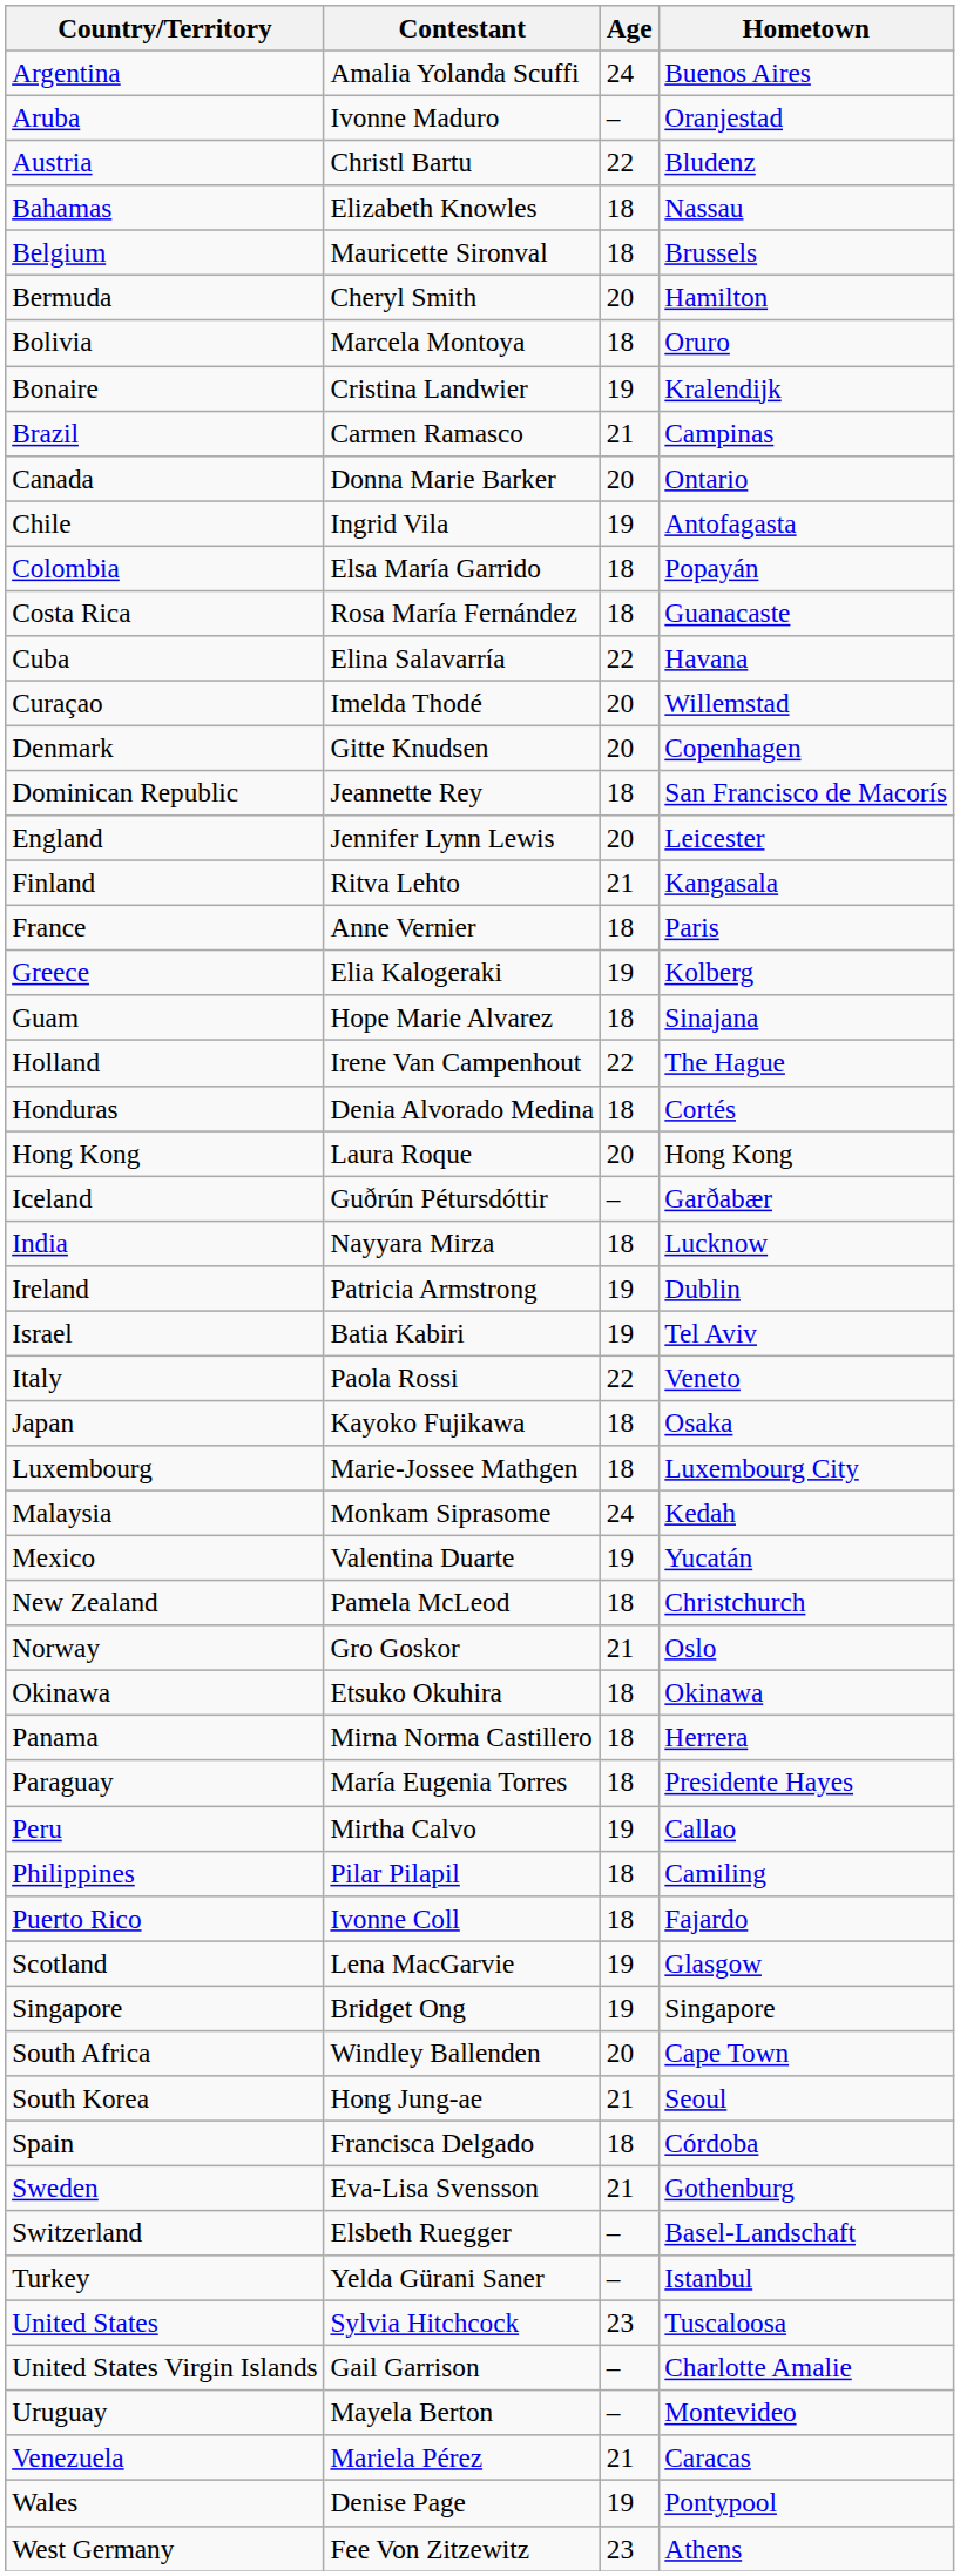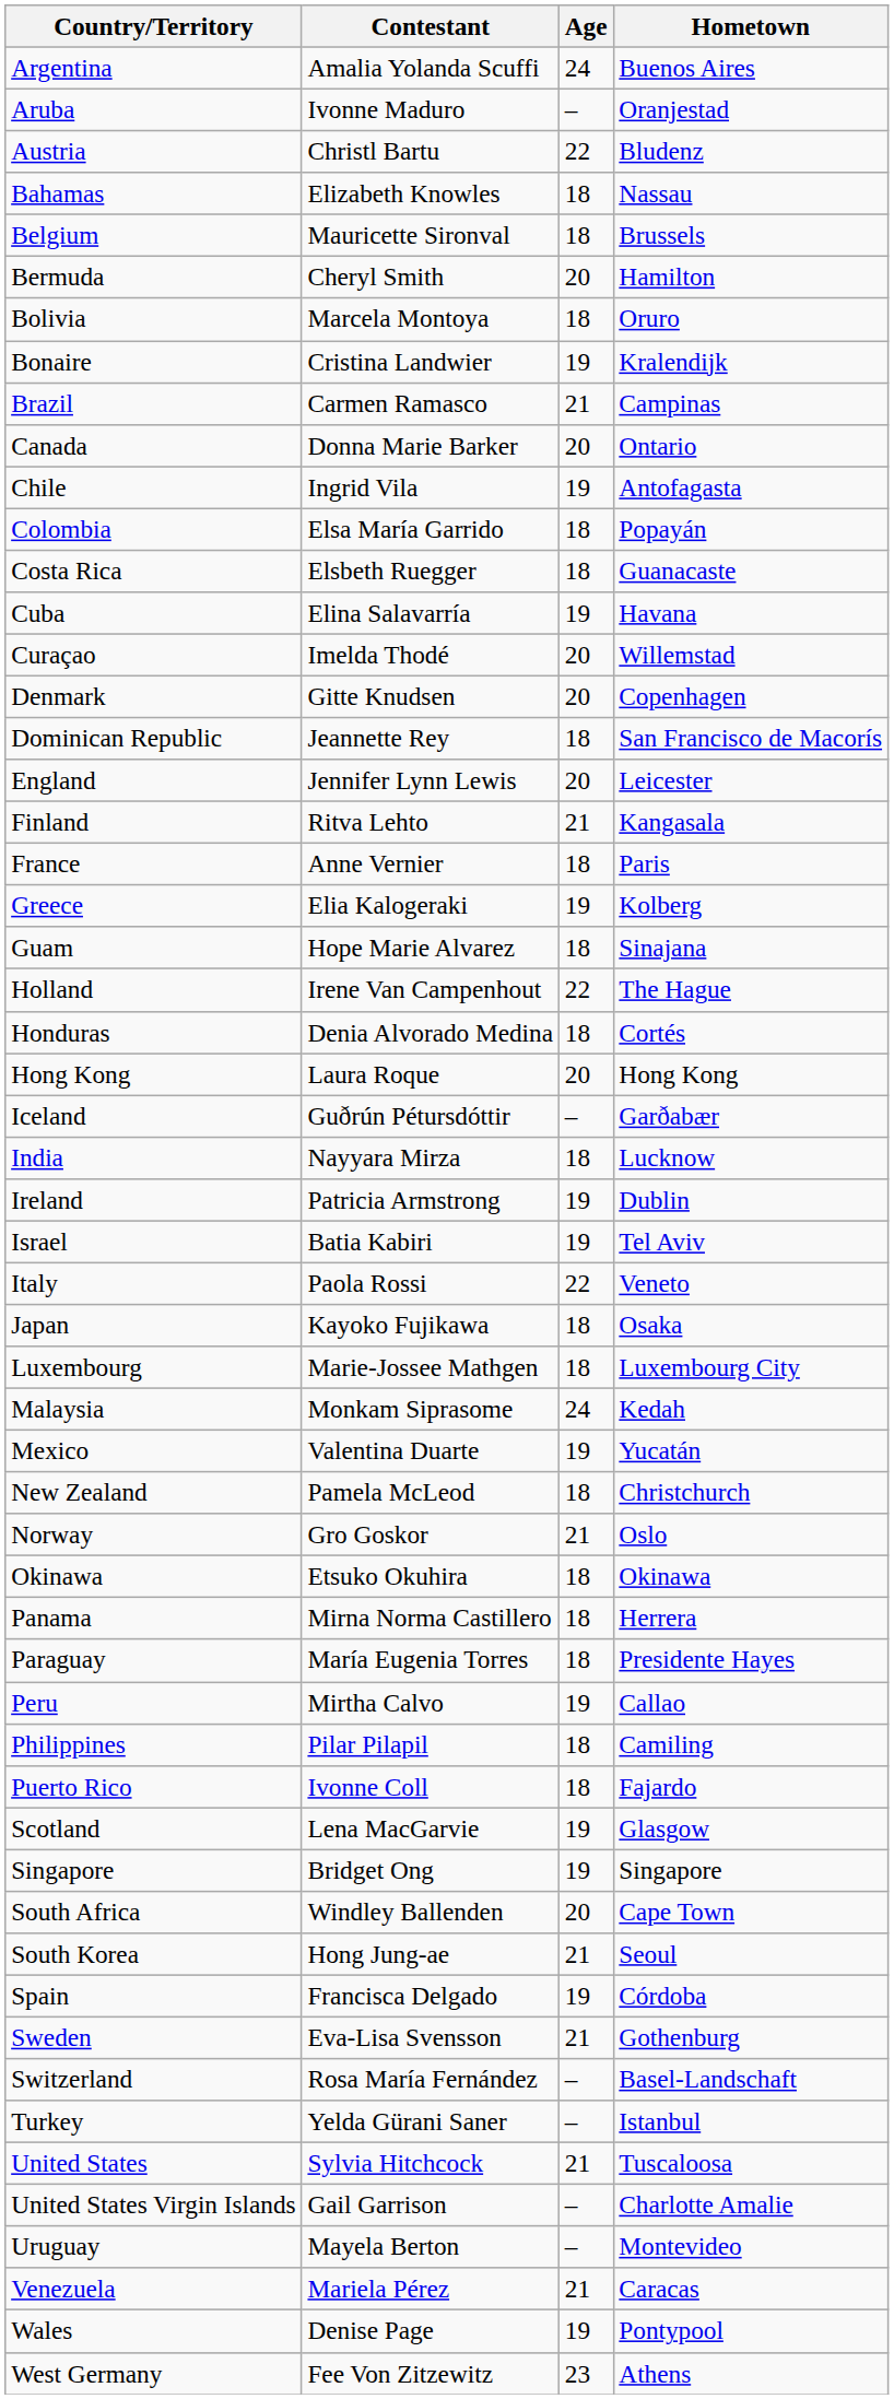 <table class="wikitable sortable" style="font-size: 95%;">
 <tr>
 <th>Country/Territory</th>
 <th>Contestant</th>
 <th>Age</th>
 <th>Hometown</th>
 </tr>
 <tr>
 <td> <a href='#'>Argentina</a></td>
 <td>Amalia Yolanda Scuffi</td>
 <td>24</td>
 <td><a href='#'>Buenos Aires</a></td>
 </tr>
 <tr>
 <td> <a href='#'>Aruba</a></td>
 <td>Ivonne Maduro</td>
 <td>–</td>
 <td><a href='#'>Oranjestad</a></td>
 </tr>
 <tr>
 <td> <a href='#'>Austria</a></td>
 <td>Christl Bartu</td>
 <td>22</td>
 <td><a href='#'>Bludenz</a></td>
 </tr>
 <tr>
 <td> <a href='#'>Bahamas</a></td>
 <td>Elizabeth Knowles</td>
 <td>18</td>
 <td><a href='#'>Nassau</a></td>
 </tr>
 <tr>
 <td> <a href='#'>Belgium</a></td>
 <td>Mauricette Sironval</td>
 <td>18</td>
 <td><a href='#'>Brussels</a></td>
 </tr>
 <tr>
 <td> Bermuda</td>
 <td>Cheryl Smith</td>
 <td>20</td>
 <td><a href='#'>Hamilton</a></td>
 </tr>
 <tr>
 <td> Bolivia</td>
 <td>Marcela Montoya</td>
 <td>18</td>
 <td><a href='#'>Oruro</a></td>
 </tr>
 <tr>
 <td> Bonaire</td>
 <td>Cristina Landwier</td>
 <td>19</td>
 <td><a href='#'>Kralendijk</a></td>
 </tr>
 <tr>
 <td> <a href='#'>Brazil</a></td>
 <td>Carmen Ramasco</td>
 <td>21</td>
 <td><a href='#'>Campinas</a></td>
 </tr>
 <tr>
 <td> Canada</td>
 <td>Donna Marie Barker</td>
 <td>20</td>
 <td><a href='#'>Ontario</a></td>
 </tr>
 <tr>
 <td> Chile</td>
 <td>Ingrid Vila</td>
 <td>19</td>
 <td><a href='#'>Antofagasta</a></td>
 </tr>
 <tr>
 <td> <a href='#'>Colombia</a></td>
 <td>Elsa María Garrido</td>
 <td>18</td>
 <td><a href='#'>Popayán</a></td>
 </tr>
 <tr>
 <td> Costa Rica</td>
-<td>Rosa María Fernández</td>
+<td>Elsbeth Ruegger</td>
 <td>18</td>
 <td><a href='#'>Guanacaste</a></td>
 </tr>
 <tr>
 <td> Cuba</td>
 <td>Elina Salavarría</td>
-<td>22</td>
+<td>19</td>
 <td><a href='#'>Havana</a></td>
 </tr>
 <tr>
 <td> Curaçao</td>
 <td>Imelda Thodé</td>
 <td>20</td>
 <td><a href='#'>Willemstad</a></td>
 </tr>
 <tr>
 <td> Denmark</td>
 <td>Gitte Knudsen</td>
 <td>20</td>
 <td><a href='#'>Copenhagen</a></td>
 </tr>
 <tr>
 <td> Dominican Republic</td>
 <td>Jeannette Rey</td>
 <td>18</td>
 <td><a href='#'>San Francisco de Macorís</a></td>
 </tr>
 <tr>
 <td> England</td>
 <td>Jennifer Lynn Lewis</td>
 <td>20</td>
 <td><a href='#'>Leicester</a></td>
 </tr>
 <tr>
 <td> Finland</td>
 <td>Ritva Lehto</td>
 <td>21</td>
 <td><a href='#'>Kangasala</a></td>
 </tr>
 <tr>
 <td> France</td>
 <td>Anne Vernier</td>
 <td>18</td>
 <td><a href='#'>Paris</a></td>
 </tr>
 <tr>
 <td> <a href='#'>Greece</a></td>
 <td>Elia Kalogeraki</td>
 <td>19</td>
 <td><a href='#'>Kolberg</a></td>
 </tr>
 <tr>
 <td> Guam</td>
 <td>Hope Marie Alvarez</td>
 <td>18</td>
 <td><a href='#'>Sinajana</a></td>
 </tr>
 <tr>
 <td> Holland</td>
 <td>Irene Van Campenhout</td>
 <td>22</td>
 <td><a href='#'>The Hague</a></td>
 </tr>
 <tr>
 <td> Honduras</td>
 <td>Denia Alvorado Medina</td>
 <td>18</td>
 <td><a href='#'>Cortés</a></td>
 </tr>
 <tr>
 <td> Hong Kong</td>
 <td>Laura Roque</td>
 <td>20</td>
 <td>Hong Kong</td>
 </tr>
 <tr>
 <td> Iceland</td>
 <td>Guðrún Pétursdóttir</td>
 <td>–</td>
 <td><a href='#'>Garðabær</a></td>
 </tr>
 <tr>
 <td> <a href='#'>India</a></td>
 <td>Nayyara Mirza</td>
 <td>18</td>
 <td><a href='#'>Lucknow</a></td>
 </tr>
 <tr>
 <td> Ireland</td>
 <td>Patricia Armstrong</td>
 <td>19</td>
 <td><a href='#'>Dublin</a></td>
 </tr>
 <tr>
 <td> Israel</td>
 <td>Batia Kabiri</td>
 <td>19</td>
 <td><a href='#'>Tel Aviv</a></td>
 </tr>
 <tr>
 <td> Italy</td>
 <td>Paola Rossi</td>
 <td>22</td>
 <td><a href='#'>Veneto</a></td>
 </tr>
 <tr>
 <td> Japan</td>
 <td>Kayoko Fujikawa</td>
 <td>18</td>
 <td><a href='#'>Osaka</a></td>
 </tr>
 <tr>
 <td> Luxembourg</td>
 <td>Marie-Jossee Mathgen</td>
 <td>18</td>
 <td><a href='#'>Luxembourg City</a></td>
 </tr>
 <tr>
 <td> Malaysia</td>
 <td>Monkam Siprasome</td>
 <td>24</td>
 <td><a href='#'>Kedah</a></td>
 </tr>
 <tr>
 <td> Mexico</td>
 <td>Valentina Duarte</td>
 <td>19</td>
 <td><a href='#'>Yucatán</a></td>
 </tr>
 <tr>
 <td> New Zealand</td>
 <td>Pamela McLeod</td>
 <td>18</td>
 <td><a href='#'>Christchurch</a></td>
 </tr>
 <tr>
 <td> Norway</td>
 <td>Gro Goskor</td>
 <td>21</td>
 <td><a href='#'>Oslo</a></td>
 </tr>
 <tr>
 <td> Okinawa</td>
 <td>Etsuko Okuhira</td>
 <td>18</td>
 <td><a href='#'>Okinawa</a></td>
 </tr>
 <tr>
 <td> Panama</td>
 <td>Mirna Norma Castillero</td>
 <td>18</td>
 <td><a href='#'>Herrera</a></td>
 </tr>
 <tr>
 <td> Paraguay</td>
 <td>María Eugenia Torres</td>
 <td>18</td>
 <td><a href='#'>Presidente Hayes</a></td>
 </tr>
 <tr>
 <td> <a href='#'>Peru</a></td>
 <td>Mirtha Calvo</td>
 <td>19</td>
 <td><a href='#'>Callao</a></td>
 </tr>
 <tr>
 <td> <a href='#'>Philippines</a></td>
 <td><a href='#'>Pilar Pilapil</a></td>
 <td>18</td>
 <td><a href='#'>Camiling</a></td>
 </tr>
 <tr>
 <td> <a href='#'>Puerto Rico</a></td>
 <td><a href='#'>Ivonne Coll</a></td>
 <td>18</td>
 <td><a href='#'>Fajardo</a></td>
 </tr>
 <tr>
 <td> Scotland</td>
 <td>Lena MacGarvie</td>
 <td>19</td>
 <td><a href='#'>Glasgow</a></td>
 </tr>
 <tr>
 <td> Singapore</td>
 <td>Bridget Ong</td>
 <td>19</td>
 <td>Singapore</td>
 </tr>
 <tr>
 <td> South Africa</td>
 <td>Windley Ballenden</td>
 <td>20</td>
 <td><a href='#'>Cape Town</a></td>
 </tr>
 <tr>
 <td> South Korea</td>
 <td>Hong Jung-ae</td>
 <td>21</td>
 <td><a href='#'>Seoul</a></td>
 </tr>
 <tr>
 <td> Spain</td>
 <td>Francisca Delgado</td>
-<td>18</td>
+<td>19</td>
 <td><a href='#'>Córdoba</a></td>
 </tr>
 <tr>
 <td> <a href='#'>Sweden</a></td>
 <td>Eva-Lisa Svensson</td>
 <td>21</td>
 <td><a href='#'>Gothenburg</a></td>
 </tr>
 <tr>
 <td> Switzerland</td>
-<td>Elsbeth Ruegger</td>
+<td>Rosa María Fernández</td>
 <td>–</td>
 <td><a href='#'>Basel-Landschaft</a></td>
 </tr>
 <tr>
 <td> Turkey</td>
 <td>Yelda Gürani Saner</td>
 <td>–</td>
 <td><a href='#'>Istanbul</a></td>
 </tr>
 <tr>
 <td> <a href='#'>United States</a></td>
 <td><a href='#'>Sylvia Hitchcock</a></td>
-<td>23</td>
+<td>21</td>
 <td><a href='#'>Tuscaloosa</a></td>
 </tr>
 <tr>
 <td> United States Virgin Islands</td>
 <td>Gail Garrison</td>
 <td>–</td>
 <td><a href='#'>Charlotte Amalie</a></td>
 </tr>
 <tr>
 <td> Uruguay</td>
 <td>Mayela Berton</td>
 <td>–</td>
 <td><a href='#'>Montevideo</a></td>
 </tr>
 <tr>
 <td> <a href='#'>Venezuela</a></td>
 <td><a href='#'>Mariela Pérez</a></td>
 <td>21</td>
 <td><a href='#'>Caracas</a></td>
 </tr>
 <tr>
 <td> Wales</td>
 <td>Denise Page</td>
 <td>19</td>
 <td><a href='#'>Pontypool</a></td>
 </tr>
 <tr>
 <td> West Germany</td>
 <td>Fee Von Zitzewitz</td>
 <td>23</td>
 <td><a href='#'>Athens</a></td>
 </tr>
 </table>
